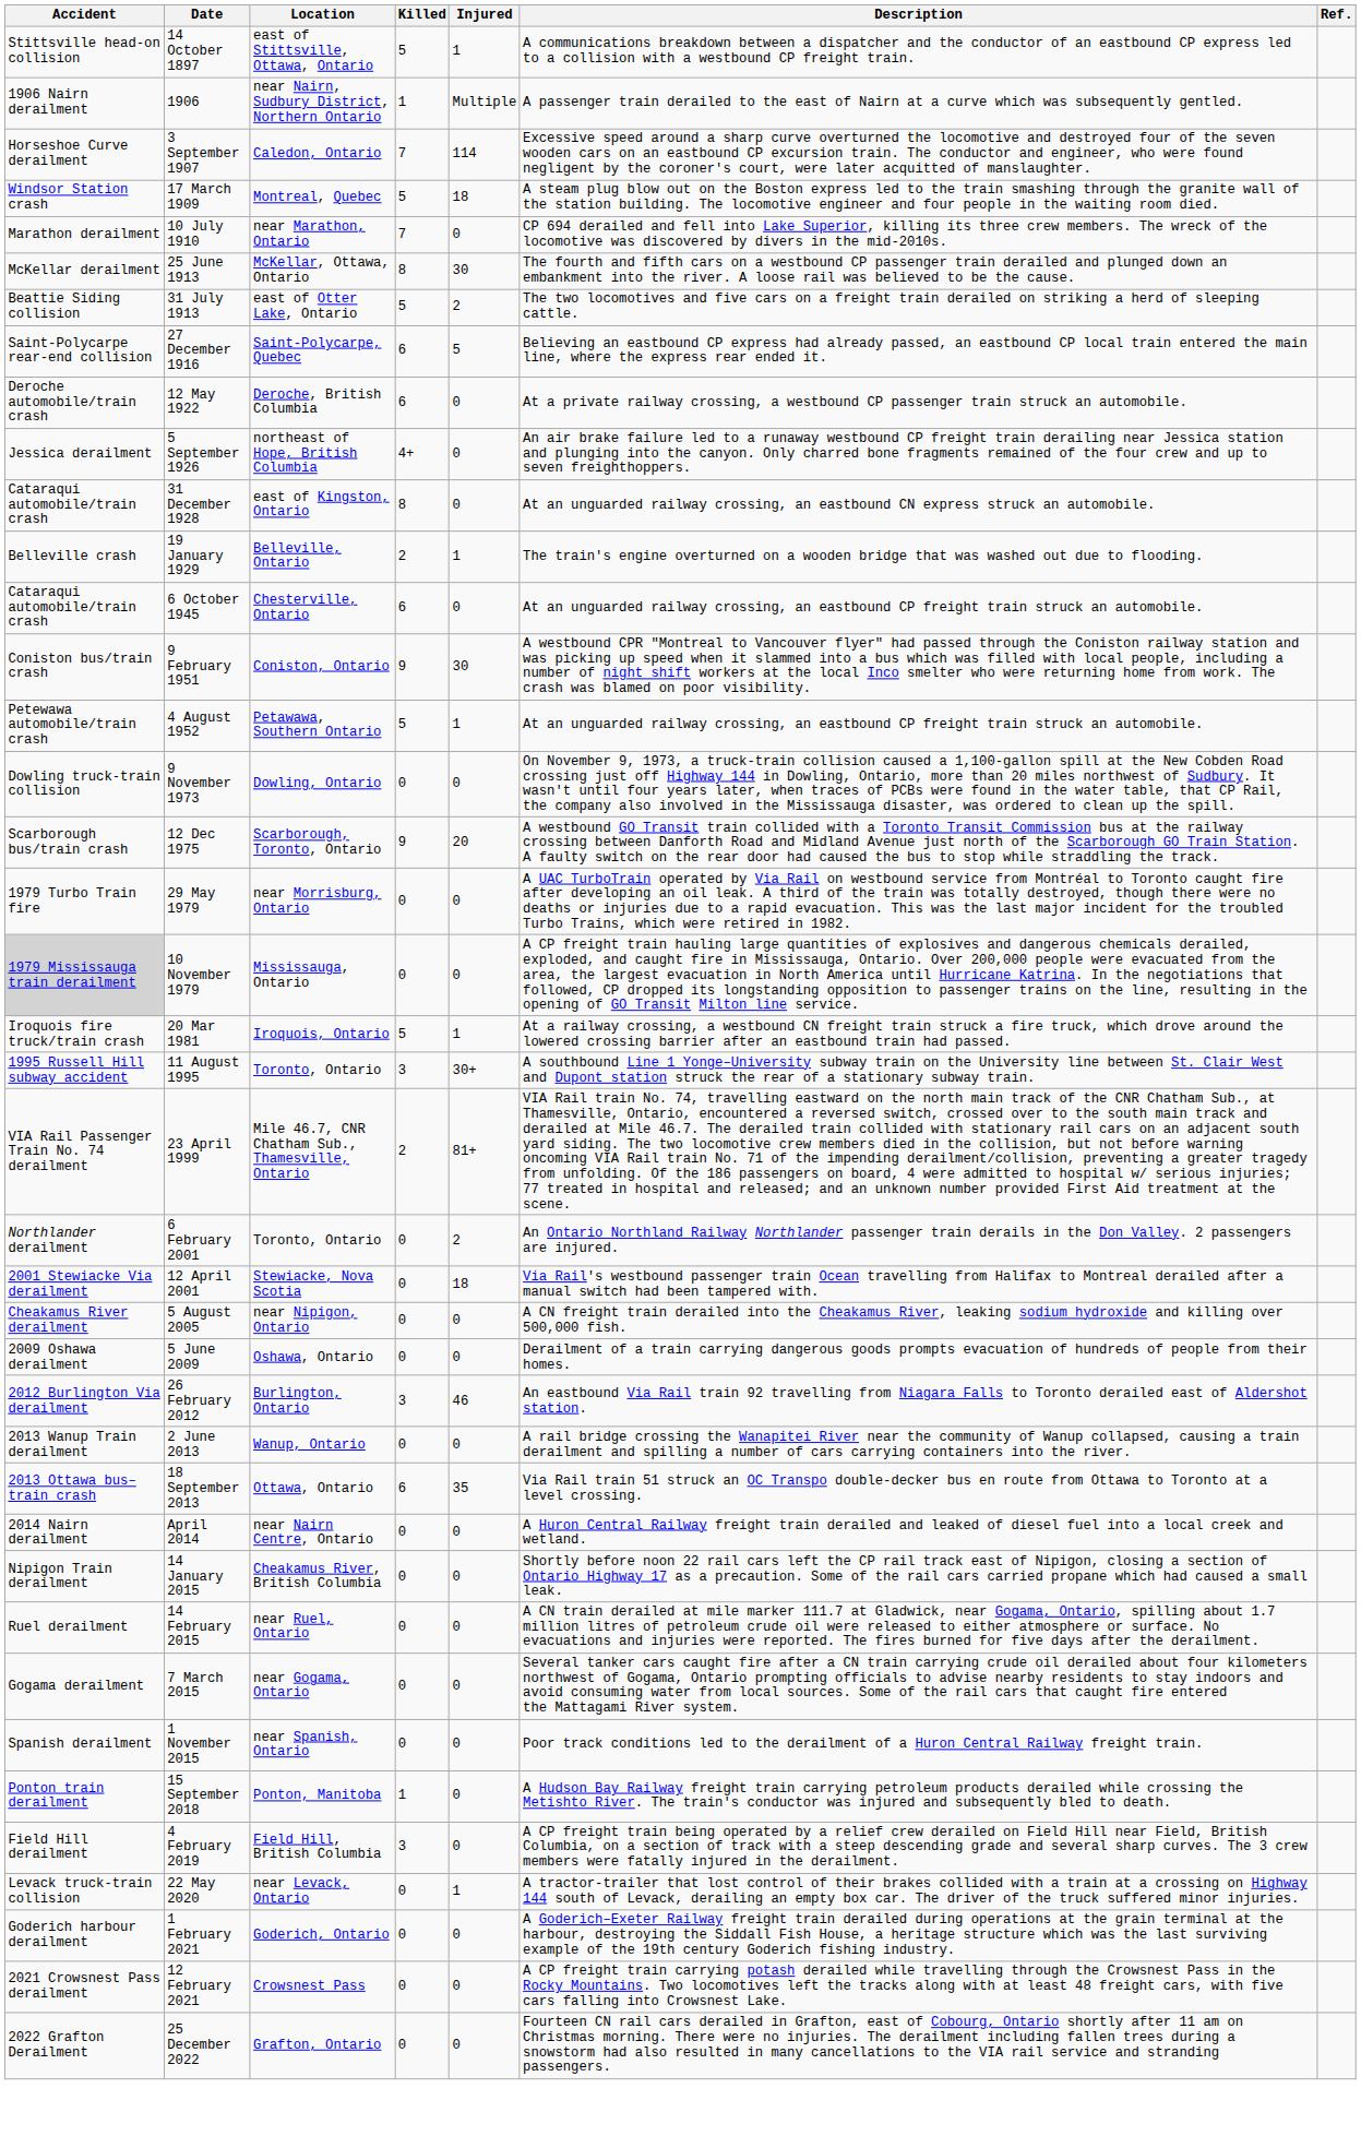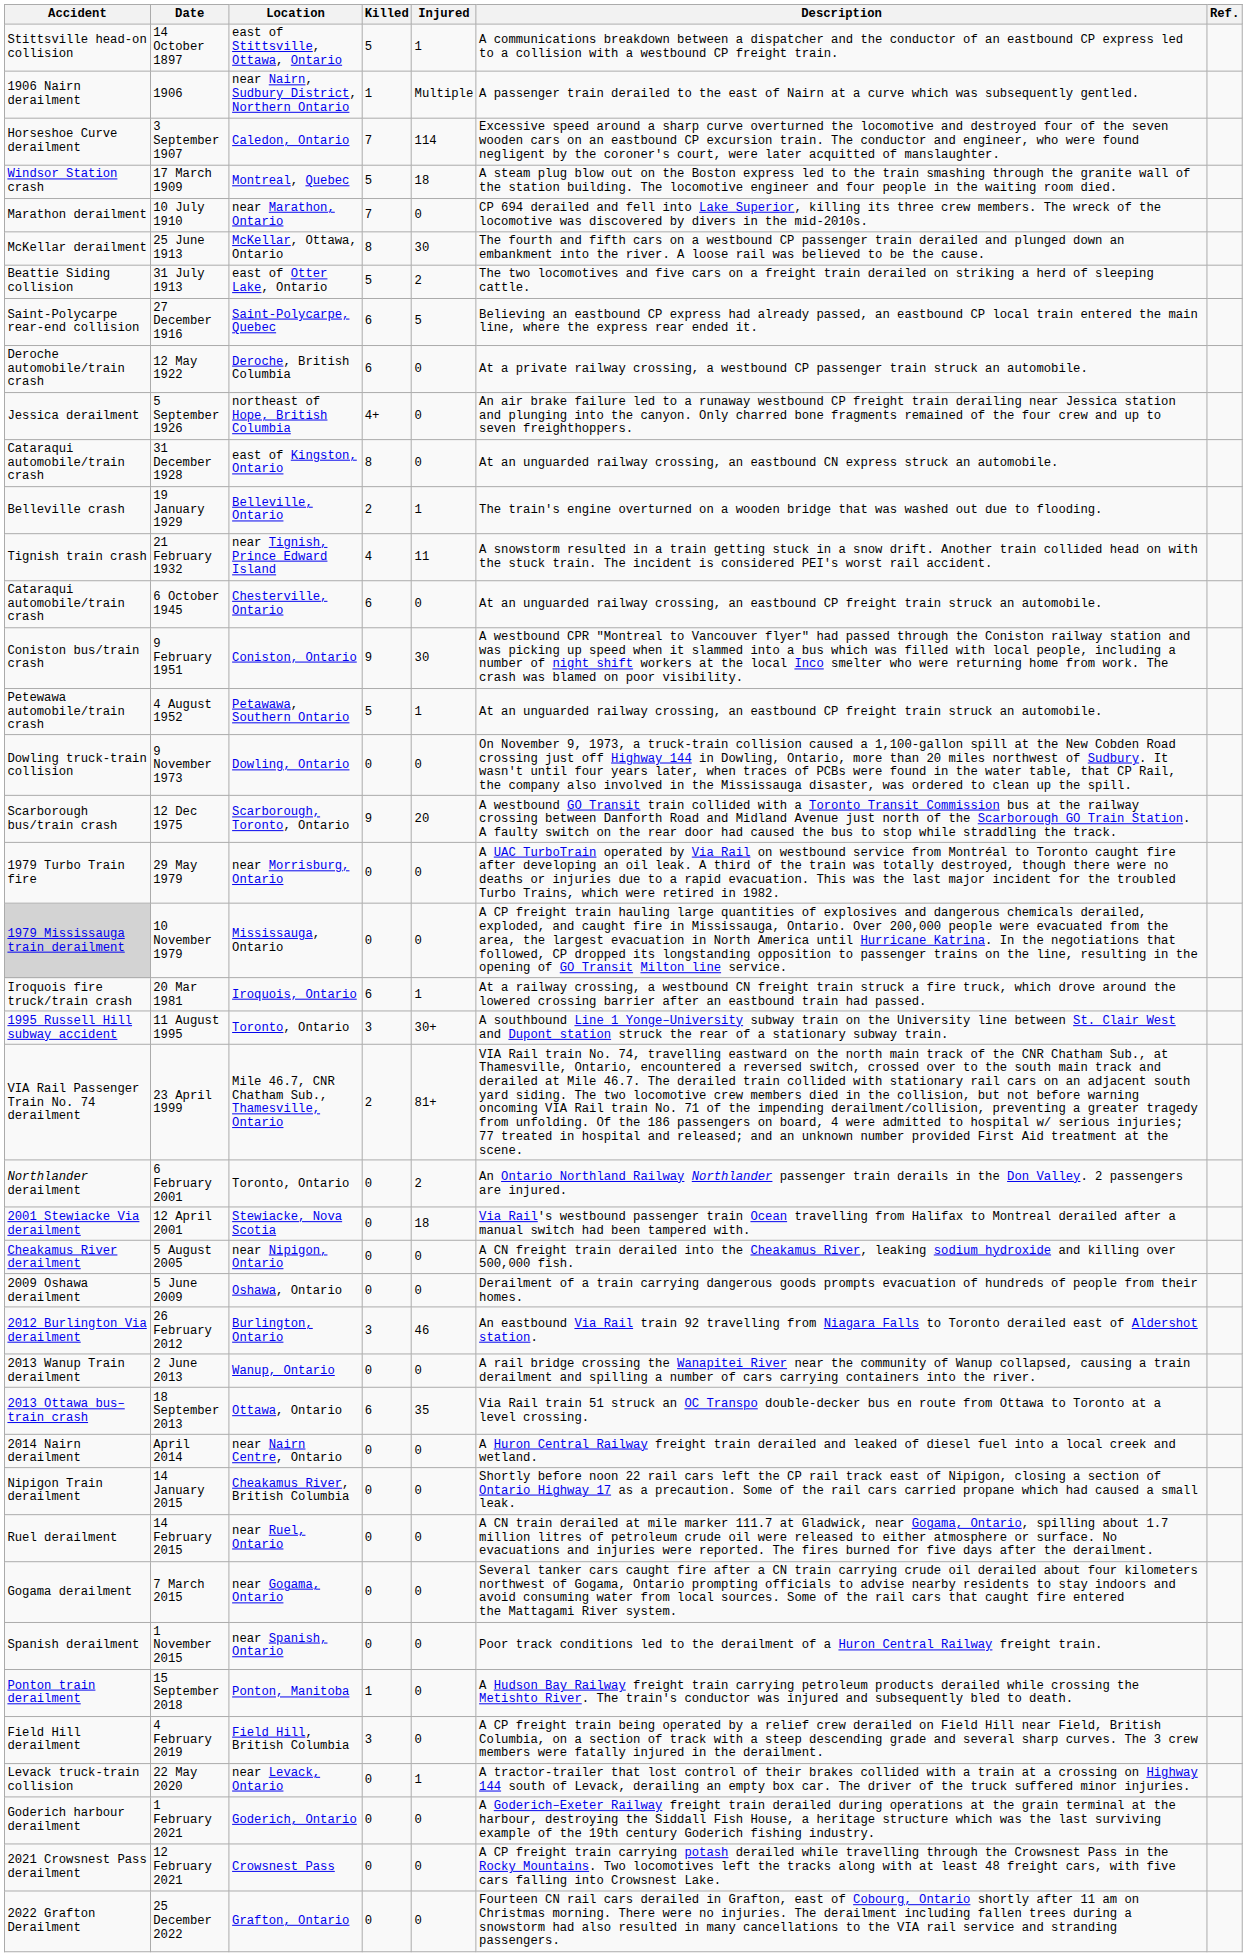 <table class="wikitable sortable" style="width:100%; font-size:96%;">
 <tr>
 <th>Accident</th>
 <th data-sort-type="date">Date</th>
 <th>Location</th>
 <th>Killed</th>
 <th>Injured</th>
 <th>Description</th>
 <th>Ref.</th>
 </tr>
 <tr>
 <td>Stittsville head-on collision</td>
 <td>14 October 1897</td>
 <td>east of <a href='#'>Stittsville</a>, <a href='#'>Ottawa</a>, <a href='#'>Ontario</a></td>
 <td>5</td>
 <td>1</td>
 <td>A communications breakdown between a dispatcher and the conductor of an eastbound CP express led to a collision with a westbound CP freight train.</td>
 <td></td>
 </tr>
 <tr>
 <td>1906 Nairn derailment</td>
 <td>1906</td>
 <td>near <a href='#'>Nairn</a>, <a href='#'>Sudbury District</a>, <a href='#'>Northern Ontario</a></td>
 <td>1</td>
 <td>Multiple</td>
 <td>A passenger train derailed to the east of Nairn at a curve which was subsequently gentled.</td>
 <td></td>
 </tr>
 <tr>
 <td>Horseshoe Curve derailment</td>
 <td>3 September 1907</td>
 <td><a href='#'>Caledon, Ontario</a></td>
 <td>7</td>
 <td>114</td>
 <td>Excessive speed around a sharp curve overturned the locomotive and destroyed four of the seven wooden cars on an eastbound CP excursion train. The conductor and engineer, who were found negligent by the coroner's court, were later acquitted of manslaughter.</td>
 <td></td>
 </tr>
 <tr>
 <td><a href='#'>Windsor Station</a> crash</td>
 <td>17 March 1909</td>
 <td><a href='#'>Montreal</a>, <a href='#'>Quebec</a></td>
 <td>5</td>
 <td>18</td>
 <td>A steam plug blow out on the Boston express led to the train smashing through the granite wall of the station building. The locomotive engineer and four people in the waiting room died.</td>
 <td></td>
 </tr>
 <tr>
 <td>Marathon derailment</td>
 <td>10 July 1910</td>
 <td>near <a href='#'>Marathon, Ontario</a></td>
 <td>7</td>
 <td>0</td>
 <td>CP 694 derailed and fell into <a href='#'>Lake Superior</a>, killing its three crew members. The wreck of the locomotive was discovered by divers in the mid-2010s.</td>
 <td></td>
 </tr>
 <tr>
 <td>McKellar derailment</td>
 <td>25 June 1913</td>
 <td><a href='#'>McKellar</a>, Ottawa, Ontario</td>
 <td>8</td>
 <td>30</td>
 <td>The fourth and fifth cars on a westbound CP passenger train derailed and plunged down an embankment into the river. A loose rail was believed to be the cause.</td>
 <td></td>
 </tr>
 <tr>
 <td>Beattie Siding collision</td>
 <td>31 July 1913</td>
 <td>east of <a href='#'>Otter Lake</a>, Ontario</td>
 <td>5</td>
 <td>2</td>
 <td>The two locomotives and five cars on a freight train derailed on striking a herd of sleeping cattle.</td>
 <td></td>
 </tr>
 <tr>
 <td>Saint-Polycarpe rear-end collision</td>
 <td>27 December 1916</td>
 <td><a href='#'>Saint-Polycarpe, Quebec</a></td>
 <td>6</td>
 <td>5</td>
 <td>Believing an eastbound CP express had already passed, an eastbound CP local train entered the main line, where the express rear ended it.</td>
 <td></td>
 </tr>
 <tr>
 <td>Deroche automobile/train crash</td>
 <td>12 May 1922</td>
 <td><a href='#'>Deroche</a>, British Columbia</td>
 <td>6</td>
 <td>0</td>
 <td>At a private railway crossing, a westbound CP passenger train struck an automobile.</td>
 <td></td>
 </tr>
 <tr>
 <td>Jessica derailment</td>
 <td>5 September 1926</td>
 <td>northeast of <a href='#'>Hope, British Columbia</a></td>
 <td>4+</td>
 <td>0</td>
 <td>An air brake failure led to a runaway westbound CP freight train derailing near Jessica station and plunging into the canyon. Only charred bone fragments remained of the four crew and up to seven freighthoppers.</td>
 <td></td>
 </tr>
 <tr>
 <td>Cataraqui automobile/train crash</td>
 <td>31 December 1928</td>
 <td>east of <a href='#'>Kingston, Ontario</a></td>
 <td>8</td>
 <td>0</td>
 <td>At an unguarded railway crossing, an eastbound CN express struck an automobile.</td>
 <td></td>
 </tr>
 <tr>
 <td>Belleville crash</td>
 <td>19 January 1929</td>
 <td><a href='#'>Belleville, Ontario</a></td>
 <td>2</td>
 <td>1</td>
 <td>The train's engine overturned on a wooden bridge that was washed out due to flooding.</td>
 <td></td>
 </tr>
 <tr>
+<td>Tignish train crash</td>
+<td>21 February 1932</td>
+<td>near <a href='#'>Tignish, Prince Edward Island</a></td>
+<td>4</td>
+<td>11</td>
+<td>A snowstorm resulted in a train getting stuck in a snow drift. Another train collided head on with the stuck train. The incident is considered PEI's worst rail accident.</td>
+<td></td>
+</tr>
+<tr>
 <td>Cataraqui automobile/train crash</td>
 <td>6 October 1945</td>
 <td><a href='#'>Chesterville, Ontario</a></td>
 <td>6</td>
 <td>0</td>
 <td>At an unguarded railway crossing, an eastbound CP freight train struck an automobile.</td>
 <td></td>
 </tr>
 <tr>
 <td>Coniston bus/train crash</td>
 <td>9 February 1951</td>
 <td><a href='#'>Coniston, Ontario</a></td>
 <td>9</td>
 <td>30</td>
 <td>A westbound CPR "Montreal to Vancouver flyer" had passed through the Coniston railway station and was picking up speed when it slammed into a bus which was filled with local people, including a number of <a href='#'>night shift</a> workers at the local <a href='#'>Inco</a> smelter who were returning home from work. The crash was blamed on poor visibility.</td>
 <td></td>
 </tr>
 <tr>
 <td>Petewawa automobile/train crash</td>
 <td>4 August 1952</td>
 <td><a href='#'>Petawawa</a>, <a href='#'>Southern Ontario</a></td>
 <td>5</td>
 <td>1</td>
 <td>At an unguarded railway crossing, an eastbound CP freight train struck an automobile.</td>
 <td></td>
 </tr>
 <tr>
 <td>Dowling truck-train collision</td>
 <td>9 November 1973</td>
 <td><a href='#'>Dowling, Ontario</a></td>
 <td>0</td>
 <td>0</td>
 <td>On November 9, 1973, a truck-train collision caused a 1,100-gallon spill at the New Cobden Road crossing just off <a href='#'>Highway 144</a> in Dowling, Ontario, more than 20 miles northwest of <a href='#'>Sudbury</a>. It wasn't until four years later, when traces of PCBs were found in the water table, that CP Rail, the company also involved in the Mississauga disaster, was ordered to clean up the spill.</td>
 <td></td>
 </tr>
 <tr>
 <td>Scarborough bus/train crash</td>
 <td>12 Dec 1975</td>
 <td><a href='#'>Scarborough, Toronto</a>, Ontario</td>
 <td>9</td>
 <td>20</td>
 <td>A westbound <a href='#'>GO Transit</a> train collided with a <a href='#'>Toronto Transit Commission</a> bus at the railway crossing between Danforth Road and Midland Avenue just north of the <a href='#'>Scarborough GO Train Station</a>. A faulty switch on the rear door had caused the bus to stop while straddling the track.</td>
 <td></td>
 </tr>
 <tr>
 <td>1979 Turbo Train fire</td>
 <td>29 May 1979</td>
 <td>near <a href='#'>Morrisburg, Ontario</a></td>
 <td>0</td>
 <td>0</td>
 <td>A <a href='#'>UAC TurboTrain</a> operated by <a href='#'>Via Rail</a> on westbound service from Montréal to Toronto caught fire after developing an oil leak. A third of the train was totally destroyed, though there were no deaths or injuries due to a rapid evacuation. This was the last major incident for the troubled Turbo Trains, which were retired in 1982.</td>
 <td></td>
 </tr>
 <tr>
 <td style="background: lightgrey;"><a href='#'>1979 Mississauga train derailment</a></td>
 <td>10 November 1979</td>
 <td><a href='#'>Mississauga</a>, Ontario</td>
 <td>0</td>
 <td>0</td>
 <td>A CP freight train hauling large quantities of explosives and dangerous chemicals derailed, exploded, and caught fire in Mississauga, Ontario. Over 200,000 people were evacuated from the area, the largest evacuation in North America until <a href='#'>Hurricane Katrina</a>. In the negotiations that followed, CP dropped its longstanding opposition to passenger trains on the line, resulting in the opening of <a href='#'>GO Transit</a> <a href='#'>Milton line</a> service.</td>
 <td></td>
 </tr>
 <tr>
 <td>Iroquois fire truck/train crash</td>
 <td>20 Mar 1981</td>
 <td><a href='#'>Iroquois, Ontario</a></td>
-<td>5</td>
+<td>6</td>
 <td>1</td>
 <td>At a railway crossing, a westbound CN freight train struck a fire truck, which drove around the lowered crossing barrier after an eastbound train had passed.</td>
 <td></td>
 </tr>
 <tr>
 <td><a href='#'>1995 Russell Hill subway accident</a></td>
 <td>11 August 1995</td>
 <td><a href='#'>Toronto</a>, Ontario</td>
 <td>3</td>
 <td>30+</td>
 <td>A southbound <a href='#'>Line 1 Yonge–University</a> subway train on the University line between <a href='#'>St. Clair West</a> and <a href='#'>Dupont station</a> struck the rear of a stationary subway train.</td>
 <td></td>
 </tr>
 <tr>
 <td>VIA Rail Passenger Train No. 74 derailment</td>
 <td>23 April 1999</td>
 <td>Mile 46.7, CNR Chatham Sub., <a href='#'>Thamesville, Ontario</a></td>
 <td>2</td>
 <td>81+</td>
 <td>VIA Rail train No. 74, travelling eastward on the north main track of the CNR Chatham Sub., at Thamesville, Ontario, encountered a reversed switch, crossed over to the south main track and derailed at Mile 46.7. The derailed train collided with stationary rail cars on an adjacent south yard siding. The two locomotive crew members died in the collision, but not before warning oncoming VIA Rail train No. 71 of the impending derailment/collision, preventing a greater tragedy from unfolding. Of the 186 passengers on board, 4 were admitted to hospital w/ serious injuries; 77 treated in hospital and released; and an unknown number provided First Aid treatment at the scene.</td>
 <td></td>
 </tr>
 <tr>
 <td><em>Northlander</em> derailment</td>
 <td>6 February 2001</td>
 <td>Toronto, Ontario</td>
 <td>0</td>
 <td>2</td>
 <td>An <a href='#'>Ontario Northland Railway</a> <em><a href='#'>Northlander</a></em> passenger train derails in the <a href='#'>Don Valley</a>. 2 passengers are injured.</td>
 <td></td>
 </tr>
 <tr>
 <td><a href='#'>2001 Stewiacke Via derailment</a></td>
 <td>12 April 2001</td>
 <td><a href='#'>Stewiacke, Nova Scotia</a></td>
 <td>0</td>
 <td>18</td>
 <td><a href='#'>Via Rail</a>'s westbound passenger train <a href='#'>Ocean</a> travelling from Halifax to Montreal derailed after a manual switch had been tampered with.</td>
 <td></td>
 </tr>
 <tr>
 <td><a href='#'>Cheakamus River derailment</a></td>
 <td>5 August 2005</td>
 <td>near <a href='#'>Nipigon, Ontario</a></td>
 <td>0</td>
 <td>0</td>
 <td>A CN freight train derailed into the <a href='#'>Cheakamus River</a>, leaking <a href='#'>sodium hydroxide</a> and killing over 500,000 fish.</td>
 <td></td>
 </tr>
 <tr>
 <td>2009 Oshawa derailment</td>
 <td>5 June 2009</td>
 <td><a href='#'>Oshawa</a>, Ontario</td>
 <td>0</td>
 <td>0</td>
 <td>Derailment of a train carrying dangerous goods prompts evacuation of hundreds of people from their homes.</td>
 <td></td>
 </tr>
 <tr>
 <td><a href='#'>2012 Burlington Via derailment</a></td>
 <td>26 February 2012</td>
 <td><a href='#'>Burlington, Ontario</a></td>
 <td>3</td>
 <td>46</td>
 <td>An eastbound <a href='#'>Via Rail</a> train 92 travelling from <a href='#'>Niagara Falls</a> to Toronto derailed east of <a href='#'>Aldershot station</a>.</td>
 <td></td>
 </tr>
 <tr>
 <td>2013 Wanup Train derailment</td>
 <td>2 June 2013</td>
 <td><a href='#'>Wanup, Ontario</a></td>
 <td>0</td>
 <td>0</td>
 <td>A rail bridge crossing the <a href='#'>Wanapitei River</a> near the community of Wanup collapsed, causing a train derailment and spilling a number of cars carrying containers into the river.</td>
 <td></td>
 </tr>
 <tr>
 <td><a href='#'>2013 Ottawa bus–train crash</a></td>
 <td>18 September 2013</td>
 <td><a href='#'>Ottawa</a>, Ontario</td>
 <td>6</td>
 <td>35</td>
 <td>Via Rail train 51 struck an <a href='#'>OC Transpo</a> double-decker bus en route from Ottawa to Toronto at a level crossing.</td>
 <td></td>
 </tr>
 <tr>
 <td>2014 Nairn derailment</td>
 <td>April 2014</td>
 <td>near <a href='#'>Nairn Centre</a>, Ontario</td>
 <td>0</td>
 <td>0</td>
 <td>A <a href='#'>Huron Central Railway</a> freight train derailed and leaked  of diesel fuel into a local creek and wetland.</td>
 <td></td>
 </tr>
 <tr>
 <td>Nipigon Train derailment</td>
 <td>14 January 2015</td>
 <td><a href='#'>Cheakamus River</a>, British Columbia</td>
 <td>0</td>
 <td>0</td>
 <td>Shortly before noon 22 rail cars left the CP rail track east of Nipigon, closing a section of <a href='#'>Ontario Highway 17</a> as a precaution. Some of the rail cars carried propane which had caused a small leak.</td>
 <td></td>
 </tr>
 <tr>
 <td>Ruel derailment</td>
 <td>14 February 2015</td>
 <td>near <a href='#'>Ruel, Ontario</a></td>
 <td>0</td>
 <td>0</td>
 <td>A CN train derailed at mile marker 111.7 at Gladwick, near <a href='#'>Gogama, Ontario</a>, spilling about 1.7 million litres of petroleum crude oil were released to either atmosphere or surface. No evacuations and injuries were reported. The fires burned for five days after the derailment.</td>
 <td></td>
 </tr>
 <tr>
 <td>Gogama derailment</td>
 <td>7 March 2015</td>
 <td>near <a href='#'>Gogama, Ontario</a></td>
 <td>0</td>
 <td>0</td>
 <td>Several tanker cars caught fire after a CN train carrying crude oil derailed about four kilometers northwest of Gogama, Ontario prompting officials to advise nearby residents to stay indoors and avoid consuming water from local sources. Some of the rail cars that caught fire entered the Mattagami River system.</td>
 <td></td>
 </tr>
 <tr>
 <td>Spanish derailment</td>
 <td>1 November 2015</td>
 <td>near <a href='#'>Spanish, Ontario</a></td>
 <td>0</td>
 <td>0</td>
 <td>Poor track conditions led to the derailment of a <a href='#'>Huron Central Railway</a> freight train.</td>
 <td></td>
 </tr>
 <tr>
 <td><a href='#'>Ponton train derailment</a></td>
 <td>15 September 2018</td>
 <td><a href='#'>Ponton, Manitoba</a></td>
 <td>1</td>
 <td>0</td>
 <td>A <a href='#'>Hudson Bay Railway</a> freight train carrying petroleum products derailed while crossing the <a href='#'>Metishto River</a>. The train's conductor was injured and subsequently bled to death.</td>
 <td></td>
 </tr>
 <tr>
 <td>Field Hill derailment</td>
 <td>4 February 2019</td>
 <td><a href='#'>Field Hill</a>, British Columbia</td>
 <td>3</td>
 <td>0</td>
 <td>A CP freight train being operated by a relief crew derailed on Field Hill near Field, British Columbia, on a section of track with a steep descending grade and several sharp curves. The 3 crew members were fatally injured in the derailment.</td>
 <td></td>
 </tr>
 <tr>
 <td>Levack truck-train collision</td>
 <td>22 May 2020</td>
 <td>near <a href='#'>Levack, Ontario</a></td>
 <td>0</td>
 <td>1</td>
 <td>A tractor-trailer that lost control of their brakes collided with a train at a crossing on <a href='#'>Highway 144</a> south of Levack, derailing an empty box car. The driver of the truck suffered minor injuries.</td>
 <td></td>
 </tr>
 <tr>
 <td>Goderich harbour derailment</td>
 <td>1 February 2021</td>
 <td><a href='#'>Goderich, Ontario</a></td>
 <td>0</td>
 <td>0</td>
 <td>A <a href='#'>Goderich–Exeter Railway</a> freight train derailed during operations at the grain terminal at the harbour, destroying the Siddall Fish House, a heritage structure which was the last surviving example of the 19th century Goderich fishing industry.</td>
 <td></td>
 </tr>
 <tr>
 <td>2021 Crowsnest Pass derailment</td>
 <td>12 February 2021</td>
 <td><a href='#'>Crowsnest Pass</a></td>
 <td>0</td>
 <td>0</td>
 <td>A CP freight train carrying <a href='#'>potash</a> derailed while travelling through the Crowsnest Pass in the <a href='#'>Rocky Mountains</a>. Two locomotives left the tracks along with at least 48 freight cars, with five cars falling into Crowsnest Lake.</td>
 <td></td>
 </tr>
 <tr>
 <td>2022 Grafton Derailment</td>
 <td>25 December 2022</td>
 <td><a href='#'>Grafton, Ontario</a></td>
 <td>0</td>
 <td>0</td>
 <td>Fourteen CN rail cars derailed in Grafton, east of <a href='#'>Cobourg, Ontario</a> shortly after 11 am on Christmas morning. There were no injuries. The derailment including fallen trees during a snowstorm had also resulted in many cancellations to the VIA rail service and stranding passengers.</td>
 <td></td>
 </tr>
 </table>
